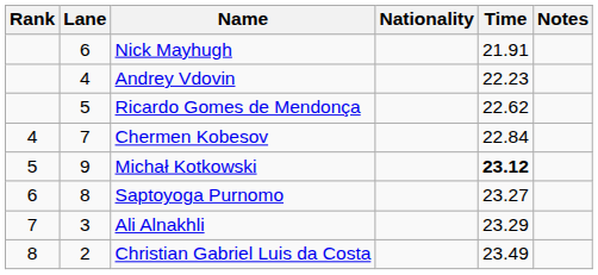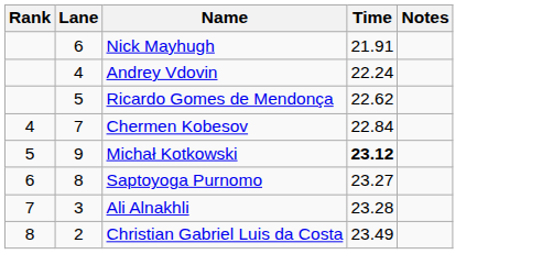 <table class="wikitable sortable" style="text-align:center">
 <tr>
 <th>Rank</th>
 <th>Lane</th>
 <th>Name</th>
-<th>Nationality</th>
 <th>Time</th>
 <th>Notes</th>
 </tr>
 <tr>
 <td></td>
 <td>6</td>
 <td align="left"><a href='#'>Nick Mayhugh</a></td>
-<td align="left"></td>
 <td>21.91</td>
 <td><strong></strong></td>
 </tr>
 <tr>
 <td></td>
 <td>4</td>
 <td align="left"><a href='#'>Andrey Vdovin</a></td>
-<td align="left"></td>
-<td>22.23</td>
+<td>22.24</td>
 <td></td>
 </tr>
 <tr>
 <td></td>
 <td>5</td>
 <td align="left"><a href='#'>Ricardo Gomes de Mendonça</a></td>
-<td align="left"></td>
 <td>22.62</td>
 <td></td>
 </tr>
 <tr>
 <td>4</td>
 <td>7</td>
 <td align="left"><a href='#'>Chermen Kobesov</a></td>
-<td align="left"></td>
 <td>22.84</td>
 <td></td>
 </tr>
 <tr>
 <td>5</td>
 <td>9</td>
 <td align="left"><a href='#'>Michał Kotkowski</a></td>
-<td align="left"></td>
 <td><strong>23.12</strong></td>
 <td></td>
 </tr>
 <tr>
 <td>6</td>
 <td>8</td>
 <td align="left"><a href='#'>Saptoyoga Purnomo</a></td>
-<td align="left"></td>
 <td>23.27</td>
 <td></td>
 </tr>
 <tr>
 <td>7</td>
 <td>3</td>
 <td align="left"><a href='#'>Ali Alnakhli</a></td>
-<td align="left"></td>
-<td>23.29</td>
+<td>23.28</td>
 <td></td>
 </tr>
 <tr>
 <td>8</td>
 <td>2</td>
 <td align="left"><a href='#'>Christian Gabriel Luis da Costa</a></td>
-<td align="left"></td>
 <td>23.49</td>
 <td></td>
 </tr>
 </table>
